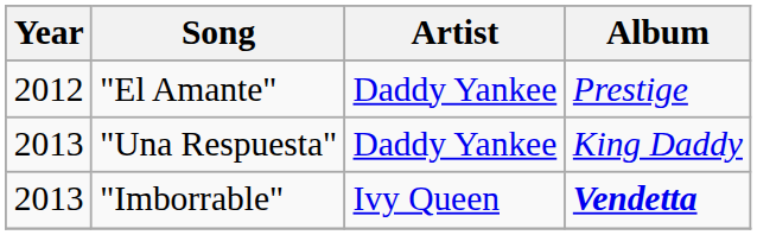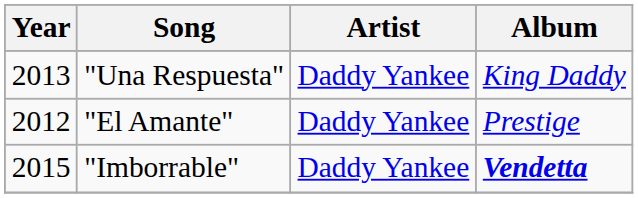 <table class="wikitable">
 <tr>
 <th rowspan="1">Year</th>
 <th rowspan="1">Song</th>
 <th rowspan="1">Artist</th>
 <th rowspan="1">Album</th>
 </tr>
 <tr>
+<td rowspan="1">2013</td>
+<td>"Una Respuesta"</td>
+<td><a href='#'>Daddy Yankee</a></td>
+<td rowspan="1"><em><a href='#'>King Daddy</a></em></td>
+</tr>
+<tr>
 <td rowspan="1">2012</td>
 <td>"El Amante"</td>
 <td><a href='#'>Daddy Yankee</a></td>
 <td rowspan="1"><em><a href='#'>Prestige</a></em></td>
 </tr>
 <tr>
-<td rowspan="1">2013</td>
-<td>"Una Respuesta"</td>
+<td rowspan="1">2015</td>
+<td>"Imborrable"</td>
 <td><a href='#'>Daddy Yankee</a></td>
-<td rowspan="1"><em><a href='#'>King Daddy</a></em></td>
-</tr>
-<tr>
-<td rowspan="1">2013</td>
-<td>"Imborrable"</td>
-<td><a href='#'>Ivy Queen</a></td>
 <td rowspan="1"><strong><em><a href='#'>Vendetta</a></em></strong></td>
 </tr>
 <tr>
 </tr>
 </table>
